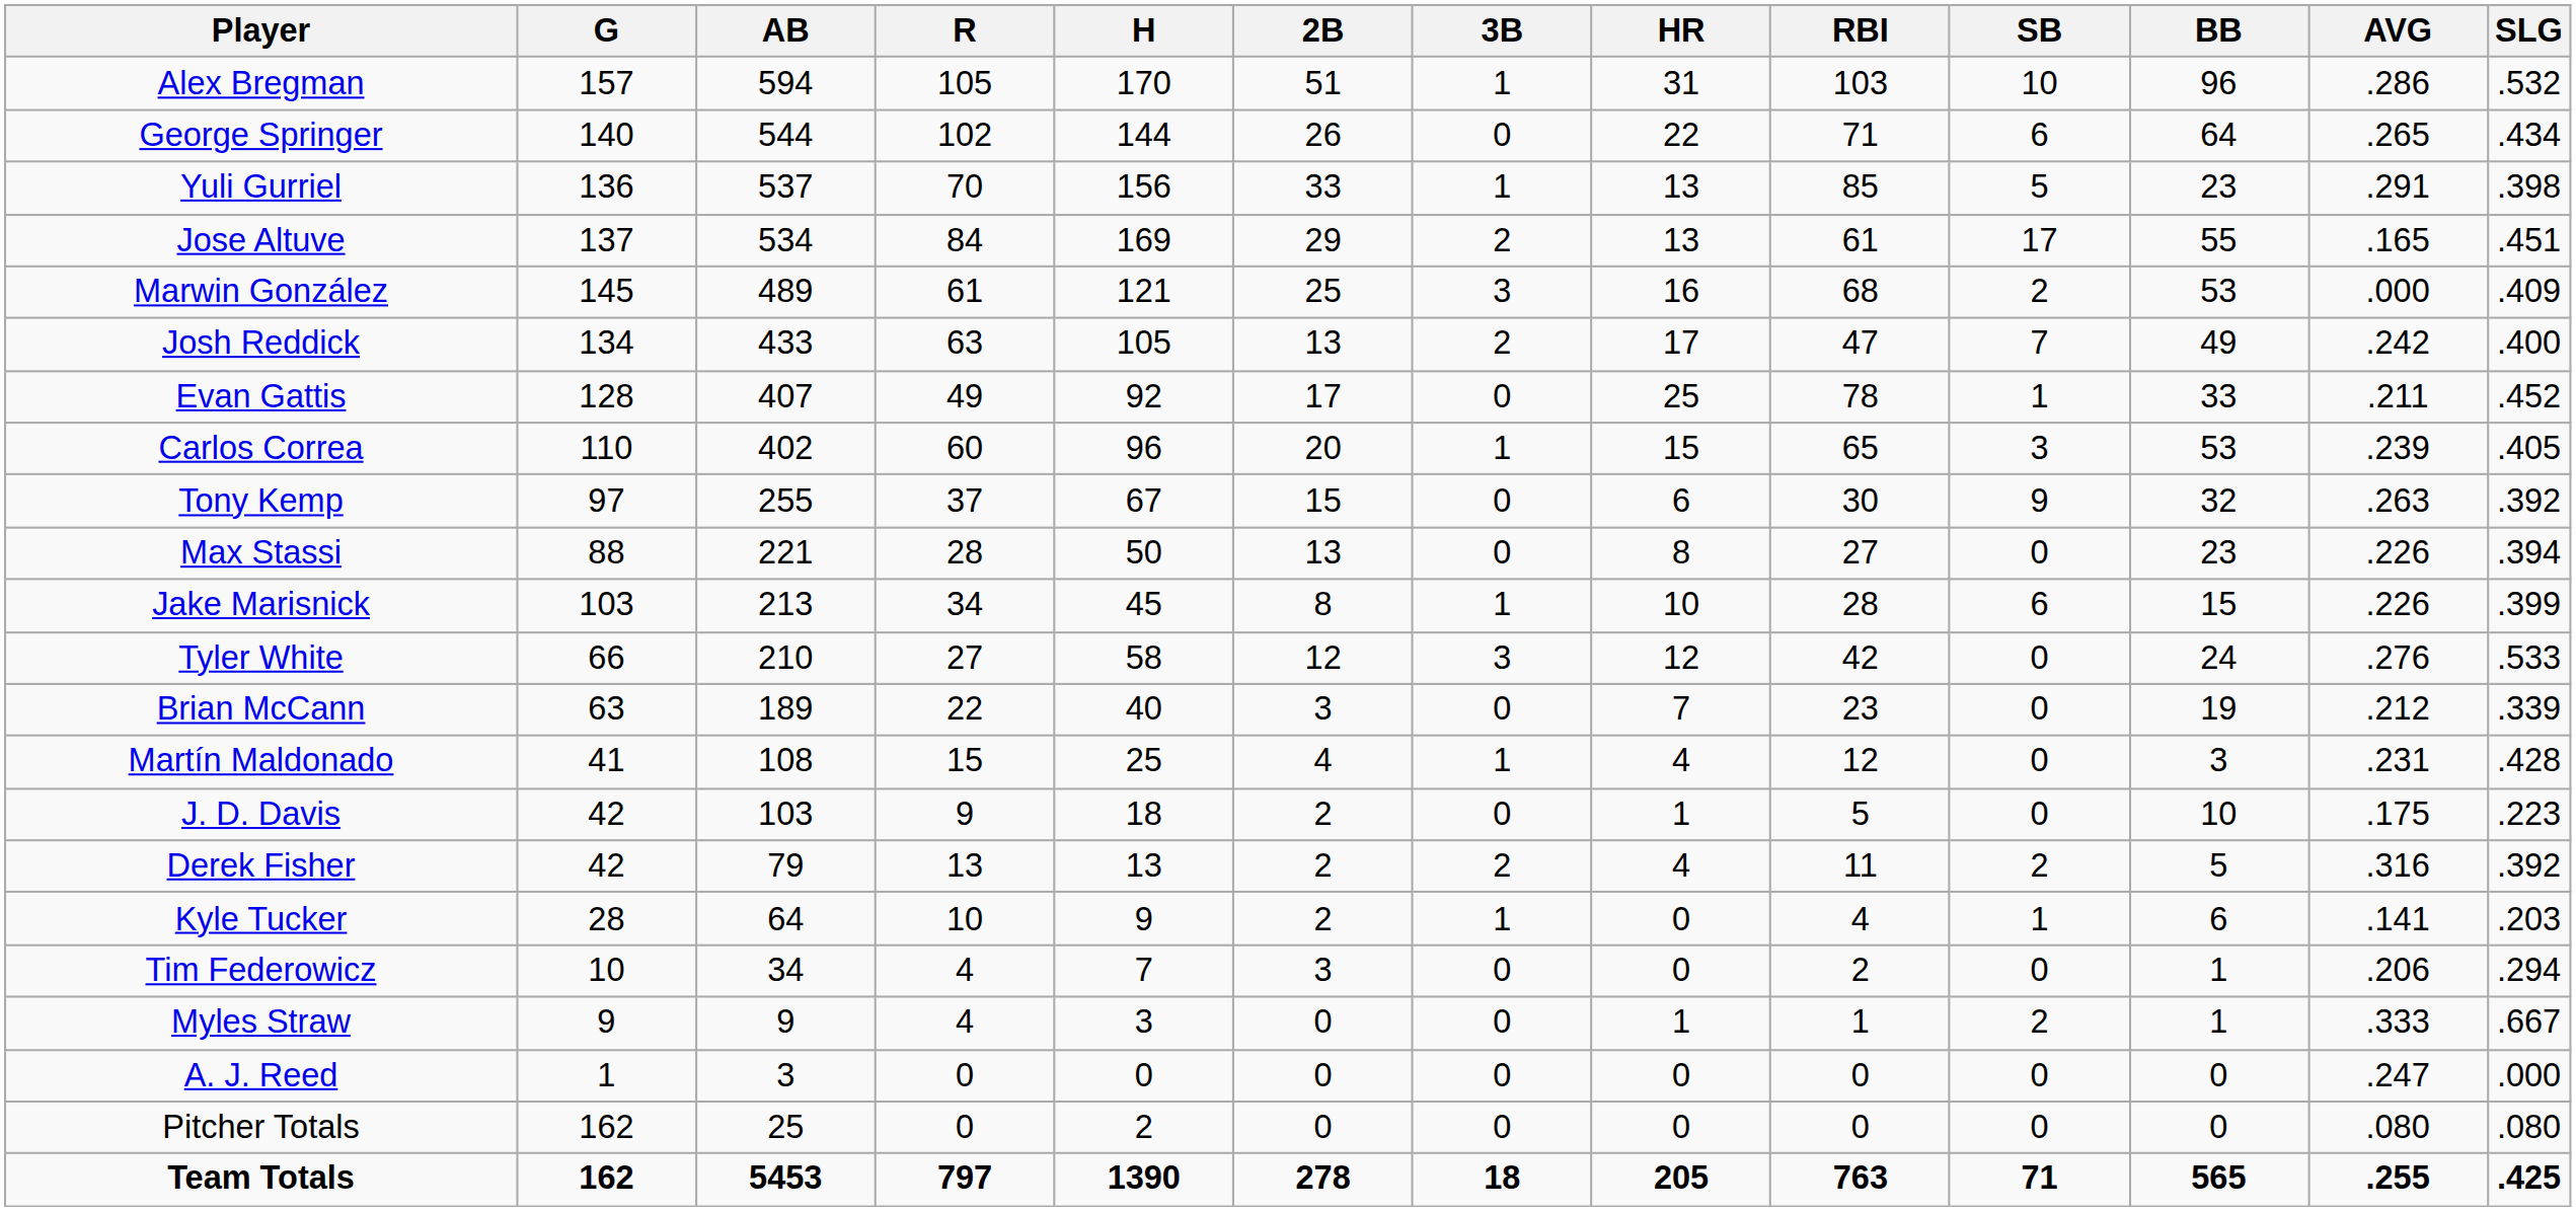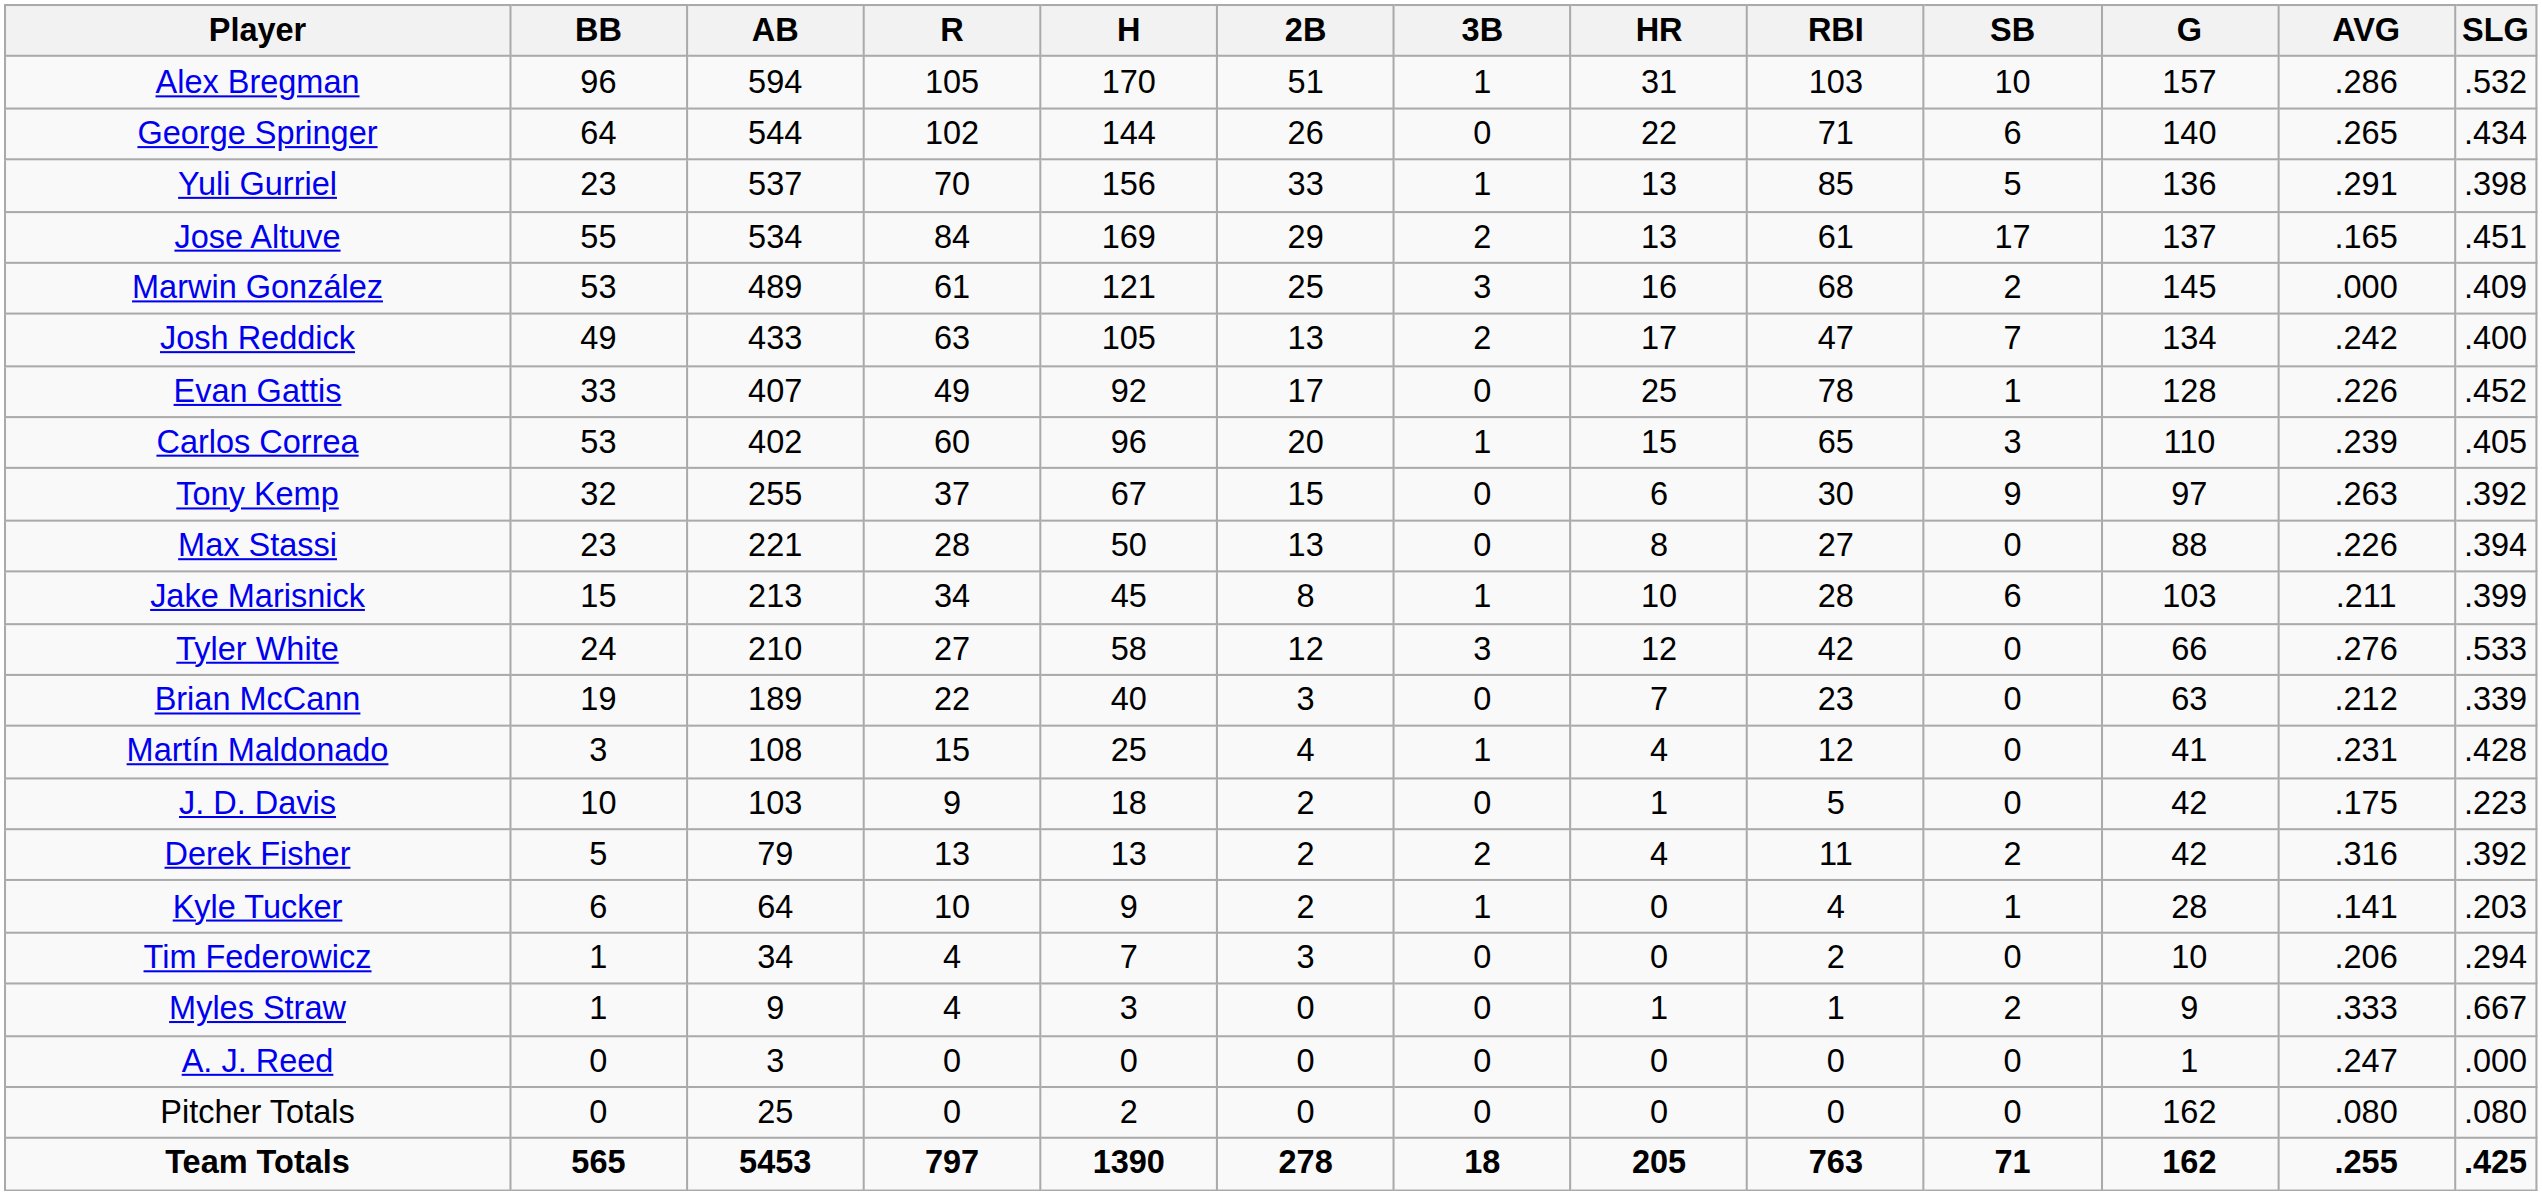 <table class=wikitable style="text-align:center">
 <tr>
 <th bgcolor=#DDDDFF; width="20%">Player</th>
-<th bgcolor=#DDDDFF; width="7%">G</th>
+<th bgcolor=#DDDDFF; width="7%">BB</th>
 <th bgcolor=#DDDDFF; width="7%">AB</th>
 <th bgcolor=#DDDDFF; width="7%">R</th>
 <th bgcolor=#DDDDFF; width="7%">H</th>
 <th bgcolor=#DDDDFF; width="7%">2B</th>
 <th bgcolor=#DDDDFF; width="7%">3B</th>
 <th bgcolor=#DDDDFF; width="7%">HR</th>
 <th bgcolor=#DDDDFF; width="7%">RBI</th>
 <th bgcolor=#DDDDFF; width="7%">SB</th>
-<th bgcolor=#DDDDFF; width="7%">BB</th>
+<th bgcolor=#DDDDFF; width="7%">G</th>
 <th bgcolor=#DDDDFF; width="7%">AVG</th>
 <th bgcolor=#DDDDFF; width="7%">SLG</th>
 </tr>
 <tr>
 <td><a href='#'>Alex Bregman</a></td>
-<td>157</td>
+<td>96</td>
 <td>594</td>
 <td>105</td>
 <td>170</td>
 <td>51</td>
 <td>1</td>
 <td>31</td>
 <td>103</td>
 <td>10</td>
-<td>96</td>
+<td>157</td>
 <td>.286</td>
 <td>.532</td>
 </tr>
 <tr>
 <td><a href='#'>George Springer</a></td>
-<td>140</td>
+<td>64</td>
 <td>544</td>
 <td>102</td>
 <td>144</td>
 <td>26</td>
 <td>0</td>
 <td>22</td>
 <td>71</td>
 <td>6</td>
-<td>64</td>
+<td>140</td>
 <td>.265</td>
 <td>.434</td>
 </tr>
 <tr>
 <td><a href='#'>Yuli Gurriel</a></td>
-<td>136</td>
+<td>23</td>
 <td>537</td>
 <td>70</td>
 <td>156</td>
 <td>33</td>
 <td>1</td>
 <td>13</td>
 <td>85</td>
 <td>5</td>
-<td>23</td>
+<td>136</td>
 <td>.291</td>
 <td>.398</td>
 </tr>
 <tr>
 <td><a href='#'>Jose Altuve</a></td>
-<td>137</td>
+<td>55</td>
 <td>534</td>
 <td>84</td>
 <td>169</td>
 <td>29</td>
 <td>2</td>
 <td>13</td>
 <td>61</td>
 <td>17</td>
-<td>55</td>
+<td>137</td>
 <td>.165</td>
 <td>.451</td>
 </tr>
 <tr>
 <td><a href='#'>Marwin González</a></td>
-<td>145</td>
+<td>53</td>
 <td>489</td>
 <td>61</td>
 <td>121</td>
 <td>25</td>
 <td>3</td>
 <td>16</td>
 <td>68</td>
 <td>2</td>
-<td>53</td>
+<td>145</td>
 <td>.000</td>
 <td>.409</td>
 </tr>
 <tr>
 <td><a href='#'>Josh Reddick</a></td>
-<td>134</td>
+<td>49</td>
 <td>433</td>
 <td>63</td>
 <td>105</td>
 <td>13</td>
 <td>2</td>
 <td>17</td>
 <td>47</td>
 <td>7</td>
-<td>49</td>
+<td>134</td>
 <td>.242</td>
 <td>.400</td>
 </tr>
 <tr>
 <td><a href='#'>Evan Gattis</a></td>
-<td>128</td>
+<td>33</td>
 <td>407</td>
 <td>49</td>
 <td>92</td>
 <td>17</td>
 <td>0</td>
 <td>25</td>
 <td>78</td>
 <td>1</td>
-<td>33</td>
-<td>.211</td>
+<td>128</td>
+<td>.226</td>
 <td>.452</td>
 </tr>
 <tr>
 <td><a href='#'>Carlos Correa</a></td>
-<td>110</td>
+<td>53</td>
 <td>402</td>
 <td>60</td>
 <td>96</td>
 <td>20</td>
 <td>1</td>
 <td>15</td>
 <td>65</td>
 <td>3</td>
-<td>53</td>
+<td>110</td>
 <td>.239</td>
 <td>.405</td>
 </tr>
 <tr>
 <td><a href='#'>Tony Kemp</a></td>
-<td>97</td>
+<td>32</td>
 <td>255</td>
 <td>37</td>
 <td>67</td>
 <td>15</td>
 <td>0</td>
 <td>6</td>
 <td>30</td>
 <td>9</td>
-<td>32</td>
+<td>97</td>
 <td>.263</td>
 <td>.392</td>
 </tr>
 <tr>
 <td><a href='#'>Max Stassi</a></td>
-<td>88</td>
+<td>23</td>
 <td>221</td>
 <td>28</td>
 <td>50</td>
 <td>13</td>
 <td>0</td>
 <td>8</td>
 <td>27</td>
 <td>0</td>
-<td>23</td>
+<td>88</td>
 <td>.226</td>
 <td>.394</td>
 </tr>
 <tr>
 <td><a href='#'>Jake Marisnick</a></td>
-<td>103</td>
+<td>15</td>
 <td>213</td>
 <td>34</td>
 <td>45</td>
 <td>8</td>
 <td>1</td>
 <td>10</td>
 <td>28</td>
 <td>6</td>
-<td>15</td>
-<td>.226</td>
+<td>103</td>
+<td>.211</td>
 <td>.399</td>
 </tr>
 <tr>
 <td><a href='#'>Tyler White</a></td>
-<td>66</td>
+<td>24</td>
 <td>210</td>
 <td>27</td>
 <td>58</td>
 <td>12</td>
 <td>3</td>
 <td>12</td>
 <td>42</td>
 <td>0</td>
-<td>24</td>
+<td>66</td>
 <td>.276</td>
 <td>.533</td>
 </tr>
 <tr>
 <td><a href='#'>Brian McCann</a></td>
-<td>63</td>
+<td>19</td>
 <td>189</td>
 <td>22</td>
 <td>40</td>
 <td>3</td>
 <td>0</td>
 <td>7</td>
 <td>23</td>
 <td>0</td>
-<td>19</td>
+<td>63</td>
 <td>.212</td>
 <td>.339</td>
 </tr>
 <tr>
 <td><a href='#'>Martín Maldonado</a></td>
-<td>41</td>
+<td>3</td>
 <td>108</td>
 <td>15</td>
 <td>25</td>
 <td>4</td>
 <td>1</td>
 <td>4</td>
 <td>12</td>
 <td>0</td>
-<td>3</td>
+<td>41</td>
 <td>.231</td>
 <td>.428</td>
 </tr>
 <tr>
 <td><a href='#'>J. D. Davis</a></td>
-<td>42</td>
+<td>10</td>
 <td>103</td>
 <td>9</td>
 <td>18</td>
 <td>2</td>
 <td>0</td>
 <td>1</td>
 <td>5</td>
 <td>0</td>
-<td>10</td>
+<td>42</td>
 <td>.175</td>
 <td>.223</td>
 </tr>
 <tr>
 <td><a href='#'>Derek Fisher</a></td>
-<td>42</td>
+<td>5</td>
 <td>79</td>
 <td>13</td>
 <td>13</td>
 <td>2</td>
 <td>2</td>
 <td>4</td>
 <td>11</td>
 <td>2</td>
-<td>5</td>
+<td>42</td>
 <td>.316</td>
 <td>.392</td>
 </tr>
 <tr>
 <td><a href='#'>Kyle Tucker</a></td>
-<td>28</td>
+<td>6</td>
 <td>64</td>
 <td>10</td>
 <td>9</td>
 <td>2</td>
 <td>1</td>
 <td>0</td>
 <td>4</td>
 <td>1</td>
-<td>6</td>
+<td>28</td>
 <td>.141</td>
 <td>.203</td>
 </tr>
 <tr>
 <td><a href='#'>Tim Federowicz</a></td>
-<td>10</td>
+<td>1</td>
 <td>34</td>
 <td>4</td>
 <td>7</td>
 <td>3</td>
 <td>0</td>
 <td>0</td>
 <td>2</td>
 <td>0</td>
-<td>1</td>
+<td>10</td>
 <td>.206</td>
 <td>.294</td>
 </tr>
 <tr>
 <td><a href='#'>Myles Straw</a></td>
-<td>9</td>
+<td>1</td>
 <td>9</td>
 <td>4</td>
 <td>3</td>
 <td>0</td>
 <td>0</td>
 <td>1</td>
 <td>1</td>
 <td>2</td>
-<td>1</td>
+<td>9</td>
 <td>.333</td>
 <td>.667</td>
 </tr>
 <tr>
 <td><a href='#'>A. J. Reed</a></td>
-<td>1</td>
+<td>0</td>
 <td>3</td>
 <td>0</td>
 <td>0</td>
 <td>0</td>
 <td>0</td>
 <td>0</td>
 <td>0</td>
 <td>0</td>
-<td>0</td>
+<td>1</td>
 <td>.247</td>
 <td>.000</td>
 </tr>
 <tr>
 <td>Pitcher Totals</td>
-<td>162</td>
+<td>0</td>
 <td>25</td>
 <td>0</td>
 <td>2</td>
 <td>0</td>
 <td>0</td>
 <td>0</td>
 <td>0</td>
 <td>0</td>
-<td>0</td>
+<td>162</td>
 <td>.080</td>
 <td>.080</td>
 </tr>
 <tr>
 <td><strong>Team Totals</strong></td>
-<td><strong>162</strong></td>
+<td><strong>565</strong></td>
 <td><strong>5453</strong></td>
 <td><strong>797</strong></td>
 <td><strong>1390</strong></td>
 <td><strong>278</strong></td>
 <td><strong>18</strong></td>
 <td><strong>205</strong></td>
 <td><strong>763</strong></td>
 <td><strong>71</strong></td>
-<td><strong>565</strong></td>
+<td><strong>162</strong></td>
 <td><strong>.255</strong></td>
 <td><strong>.425</strong></td>
 </tr>
 </table>
